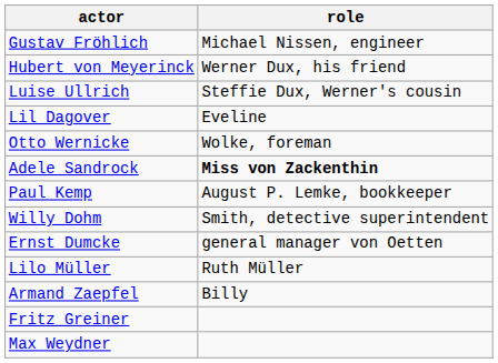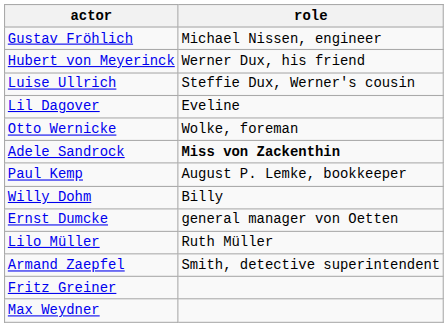 <table class="wikitable" border="1">
 <tr>
 <th>actor</th>
 <th>role</th>
 </tr>
 <tr>
 <td><a href='#'>Gustav Fröhlich</a></td>
 <td>Michael Nissen, engineer</td>
 </tr>
 <tr>
 <td><a href='#'>Hubert von Meyerinck</a></td>
 <td>Werner Dux, his friend</td>
 </tr>
 <tr>
 <td><a href='#'>Luise Ullrich</a></td>
 <td>Steffie Dux, Werner's cousin</td>
 </tr>
 <tr>
 <td><a href='#'>Lil Dagover</a></td>
 <td>Eveline</td>
 </tr>
 <tr>
 <td><a href='#'>Otto Wernicke</a></td>
 <td>Wolke, foreman</td>
 </tr>
 <tr>
 <td><a href='#'>Adele Sandrock</a></td>
 <td><strong>Miss von Zackenthin</strong></td>
 </tr>
 <tr>
 <td><a href='#'>Paul Kemp</a></td>
 <td>August P. Lemke, bookkeeper</td>
 </tr>
 <tr>
 <td><a href='#'>Willy Dohm</a></td>
-<td>Smith, detective superintendent</td>
+<td>Billy</td>
 </tr>
 <tr>
 <td><a href='#'>Ernst Dumcke</a></td>
 <td>general manager von Oetten</td>
 </tr>
 <tr>
 <td><a href='#'>Lilo Müller</a></td>
 <td>Ruth Müller</td>
 </tr>
 <tr>
 <td><a href='#'>Armand Zaepfel</a></td>
-<td>Billy</td>
+<td>Smith, detective superintendent</td>
 </tr>
 <tr>
 <td><a href='#'>Fritz Greiner</a></td>
 <td></td>
 </tr>
 <tr>
 <td><a href='#'>Max Weydner</a></td>
 <td></td>
 </tr>
 </table>
